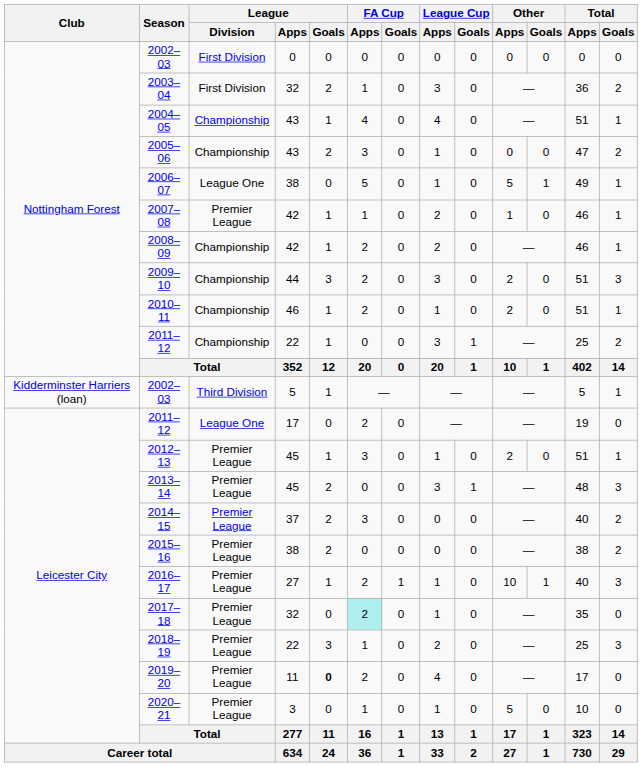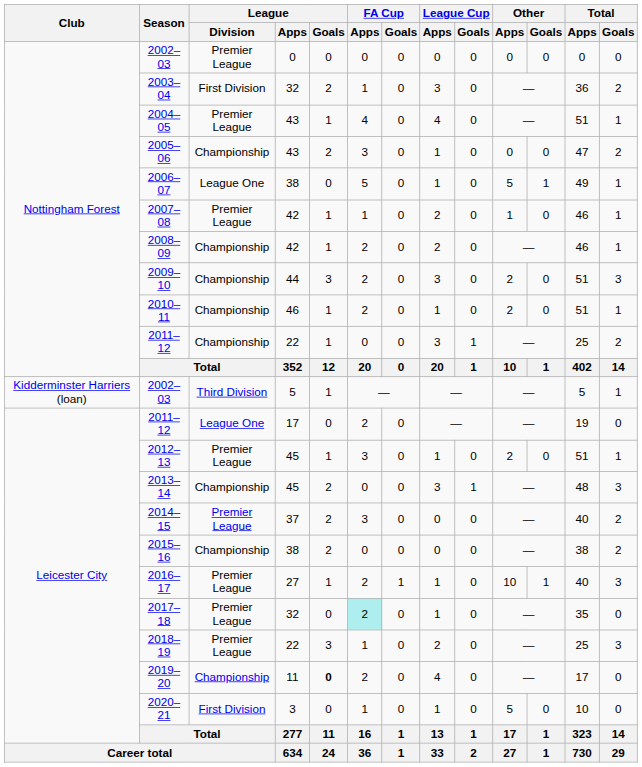 <table class=wikitable style="text-align:center">
 <tr>
 <th rowspan=2>Club</th>
 <th rowspan=2>Season</th>
 <th colspan=3>League</th>
 <th colspan=2><a href='#'>FA Cup</a></th>
 <th colspan=2><a href='#'>League Cup</a></th>
 <th colspan=2>Other</th>
 <th colspan=2>Total</th>
 </tr>
 <tr>
 <th>Division</th>
 <th>Apps</th>
 <th>Goals</th>
 <th>Apps</th>
 <th>Goals</th>
 <th>Apps</th>
 <th>Goals</th>
 <th>Apps</th>
 <th>Goals</th>
 <th>Apps</th>
 <th>Goals</th>
 </tr>
 <tr>
 <td rowspan=11><a href='#'>Nottingham Forest</a></td>
 <td><a href='#'>2002–03</a></td>
-<td><a href='#'>First Division</a></td>
+<td>Premier League</td>
 <td>0</td>
 <td>0</td>
 <td>0</td>
 <td>0</td>
 <td>0</td>
 <td>0</td>
 <td>0</td>
 <td>0</td>
 <td>0</td>
 <td>0</td>
 </tr>
 <tr>
 <td><a href='#'>2003–04</a></td>
 <td>First Division</td>
 <td>32</td>
 <td>2</td>
 <td>1</td>
 <td>0</td>
 <td>3</td>
 <td>0</td>
 <td colspan=2>—</td>
 <td>36</td>
 <td>2</td>
 </tr>
 <tr>
 <td><a href='#'>2004–05</a></td>
-<td><a href='#'>Championship</a></td>
+<td>Premier League</td>
 <td>43</td>
 <td>1</td>
 <td>4</td>
 <td>0</td>
 <td>4</td>
 <td>0</td>
 <td colspan=2>—</td>
 <td>51</td>
 <td>1</td>
 </tr>
 <tr>
 <td><a href='#'>2005–06</a></td>
 <td>Championship</td>
 <td>43</td>
 <td>2</td>
 <td>3</td>
 <td>0</td>
 <td>1</td>
 <td>0</td>
 <td>0</td>
 <td>0</td>
 <td>47</td>
 <td>2</td>
 </tr>
 <tr>
 <td><a href='#'>2006–07</a></td>
 <td>League One</td>
 <td>38</td>
 <td>0</td>
 <td>5</td>
 <td>0</td>
 <td>1</td>
 <td>0</td>
 <td>5</td>
 <td>1</td>
 <td>49</td>
 <td>1</td>
 </tr>
 <tr>
 <td><a href='#'>2007–08</a></td>
 <td>Premier League</td>
 <td>42</td>
 <td>1</td>
 <td>1</td>
 <td>0</td>
 <td>2</td>
 <td>0</td>
 <td>1</td>
 <td>0</td>
 <td>46</td>
 <td>1</td>
 </tr>
 <tr>
 <td><a href='#'>2008–09</a></td>
 <td>Championship</td>
 <td>42</td>
 <td>1</td>
 <td>2</td>
 <td>0</td>
 <td>2</td>
 <td>0</td>
 <td colspan=2>—</td>
 <td>46</td>
 <td>1</td>
 </tr>
 <tr>
 <td><a href='#'>2009–10</a></td>
 <td>Championship</td>
 <td>44</td>
 <td>3</td>
 <td>2</td>
 <td>0</td>
 <td>3</td>
 <td>0</td>
 <td>2</td>
 <td>0</td>
 <td>51</td>
 <td>3</td>
 </tr>
 <tr>
 <td><a href='#'>2010–11</a></td>
 <td>Championship</td>
 <td>46</td>
 <td>1</td>
 <td>2</td>
 <td>0</td>
 <td>1</td>
 <td>0</td>
 <td>2</td>
 <td>0</td>
 <td>51</td>
 <td>1</td>
 </tr>
 <tr>
 <td><a href='#'>2011–12</a></td>
 <td>Championship</td>
 <td>22</td>
 <td>1</td>
 <td>0</td>
 <td>0</td>
 <td>3</td>
 <td>1</td>
 <td colspan=2>—</td>
 <td>25</td>
 <td>2</td>
 </tr>
 <tr>
 <th colspan=2>Total</th>
 <th>352</th>
 <th>12</th>
 <th>20</th>
 <th>0</th>
 <th>20</th>
 <th>1</th>
 <th>10</th>
 <th>1</th>
 <th>402</th>
 <th>14</th>
 </tr>
 <tr>
 <td><a href='#'>Kidderminster Harriers</a> (loan)</td>
 <td><a href='#'>2002–03</a></td>
 <td><a href='#'>Third Division</a></td>
 <td>5</td>
 <td>1</td>
 <td colspan=2>—</td>
 <td colspan=2>—</td>
 <td colspan=2>—</td>
 <td>5</td>
 <td>1</td>
 </tr>
 <tr>
 <td rowspan=11><a href='#'>Leicester City</a></td>
 <td><a href='#'>2011–12</a></td>
 <td><a href='#'>League One</a></td>
 <td>17</td>
 <td>0</td>
 <td>2</td>
 <td>0</td>
 <td colspan=2>—</td>
 <td colspan=2>—</td>
 <td>19</td>
 <td>0</td>
 </tr>
 <tr>
 <td><a href='#'>2012–13</a></td>
 <td>Premier League</td>
 <td>45</td>
 <td>1</td>
 <td>3</td>
 <td>0</td>
 <td>1</td>
 <td>0</td>
 <td>2</td>
 <td>0</td>
 <td>51</td>
 <td>1</td>
 </tr>
 <tr>
 <td><a href='#'>2013–14</a></td>
-<td>Premier League</td>
+<td>Championship</td>
 <td>45</td>
 <td>2</td>
 <td>0</td>
 <td>0</td>
 <td>3</td>
 <td>1</td>
 <td colspan=2>—</td>
 <td>48</td>
 <td>3</td>
 </tr>
 <tr>
 <td><a href='#'>2014–15</a></td>
 <td><a href='#'>Premier League</a></td>
 <td>37</td>
 <td>2</td>
 <td>3</td>
 <td>0</td>
 <td>0</td>
 <td>0</td>
 <td colspan=2>—</td>
 <td>40</td>
 <td>2</td>
 </tr>
 <tr>
 <td><a href='#'>2015–16</a></td>
-<td>Premier League</td>
+<td>Championship</td>
 <td>38</td>
 <td>2</td>
 <td>0</td>
 <td>0</td>
 <td>0</td>
 <td>0</td>
 <td colspan=2>—</td>
 <td>38</td>
 <td>2</td>
 </tr>
 <tr>
 <td><a href='#'>2016–17</a></td>
 <td>Premier League</td>
 <td>27</td>
 <td>1</td>
 <td>2</td>
 <td>1</td>
 <td>1</td>
 <td>0</td>
 <td>10</td>
 <td>1</td>
 <td>40</td>
 <td>3</td>
 </tr>
 <tr>
 <td><a href='#'>2017–18</a></td>
 <td>Premier League</td>
 <td>32</td>
 <td>0</td>
 <td style="background: paleturquoise;">2</td>
 <td>0</td>
 <td>1</td>
 <td>0</td>
 <td colspan=2>—</td>
 <td>35</td>
 <td>0</td>
 </tr>
 <tr>
 <td><a href='#'>2018–19</a></td>
 <td>Premier League</td>
 <td>22</td>
 <td>3</td>
 <td>1</td>
 <td>0</td>
 <td>2</td>
 <td>0</td>
 <td colspan=2>—</td>
 <td>25</td>
 <td>3</td>
 </tr>
 <tr>
 <td><a href='#'>2019–20</a></td>
-<td>Premier League</td>
+<td><a href='#'>Championship</a></td>
 <td>11</td>
 <td><strong>0</strong></td>
 <td>2</td>
 <td>0</td>
 <td>4</td>
 <td>0</td>
 <td colspan=2>—</td>
 <td>17</td>
 <td>0</td>
 </tr>
 <tr>
 <td><a href='#'>2020–21</a></td>
-<td>Premier League</td>
+<td><a href='#'>First Division</a></td>
 <td>3</td>
 <td>0</td>
 <td>1</td>
 <td>0</td>
 <td>1</td>
 <td>0</td>
 <td>5</td>
 <td>0</td>
 <td>10</td>
 <td>0</td>
 </tr>
 <tr>
 <th colspan=2>Total</th>
 <th>277</th>
 <th>11</th>
 <th>16</th>
 <th>1</th>
 <th>13</th>
 <th>1</th>
 <th>17</th>
 <th>1</th>
 <th>323</th>
 <th>14</th>
 </tr>
 <tr>
 <th colspan=3>Career total</th>
 <th>634</th>
 <th>24</th>
 <th>36</th>
 <th>1</th>
 <th>33</th>
 <th>2</th>
 <th>27</th>
 <th>1</th>
 <th>730</th>
 <th>29</th>
 </tr>
 </table>
